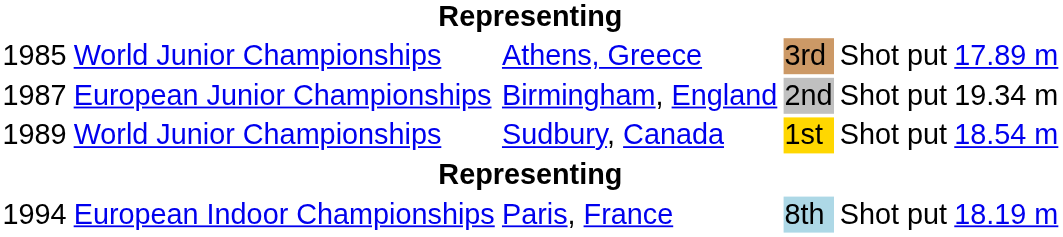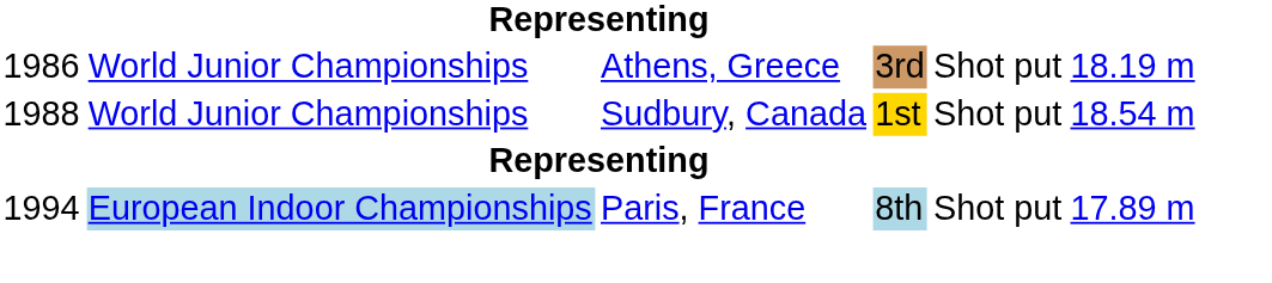 <table>
 <tr>
 <th colspan="6">Representing </th>
 </tr>
 <tr>
-<td>1985</td>
+<td>1986</td>
 <td><a href='#'>World Junior Championships</a></td>
 <td><a href='#'>Athens, Greece</a></td>
 <td bgcolor="cc9966">3rd</td>
 <td>Shot put</td>
-<td><a href='#'>17.89 m</a></td>
+<td><a href='#'>18.19 m</a></td>
 </tr>
 <tr>
-<td>1987</td>
-<td><a href='#'>European Junior Championships</a></td>
-<td><a href='#'>Birmingham</a>, <a href='#'>England</a></td>
-<td bgcolor="silver">2nd</td>
-<td>Shot put</td>
-<td>19.34 m</td>
-</tr>
-<tr>
-<td>1989</td>
+<td>1988</td>
 <td><a href='#'>World Junior Championships</a></td>
 <td><a href='#'>Sudbury</a>, <a href='#'>Canada</a></td>
 <td bgcolor="gold">1st</td>
 <td>Shot put</td>
 <td><a href='#'>18.54 m</a></td>
 </tr>
 <tr>
 <th colspan="6">Representing </th>
 </tr>
 <tr>
 <td>1994</td>
-<td><a href='#'>European Indoor Championships</a></td>
+<td style="background: lightblue;"><a href='#'>European Indoor Championships</a></td>
 <td><a href='#'>Paris</a>, <a href='#'>France</a></td>
 <td style="background: lightblue;">8th</td>
 <td>Shot put</td>
-<td><a href='#'>18.19 m</a></td>
+<td><a href='#'>17.89 m</a></td>
 </tr>
 </table>
